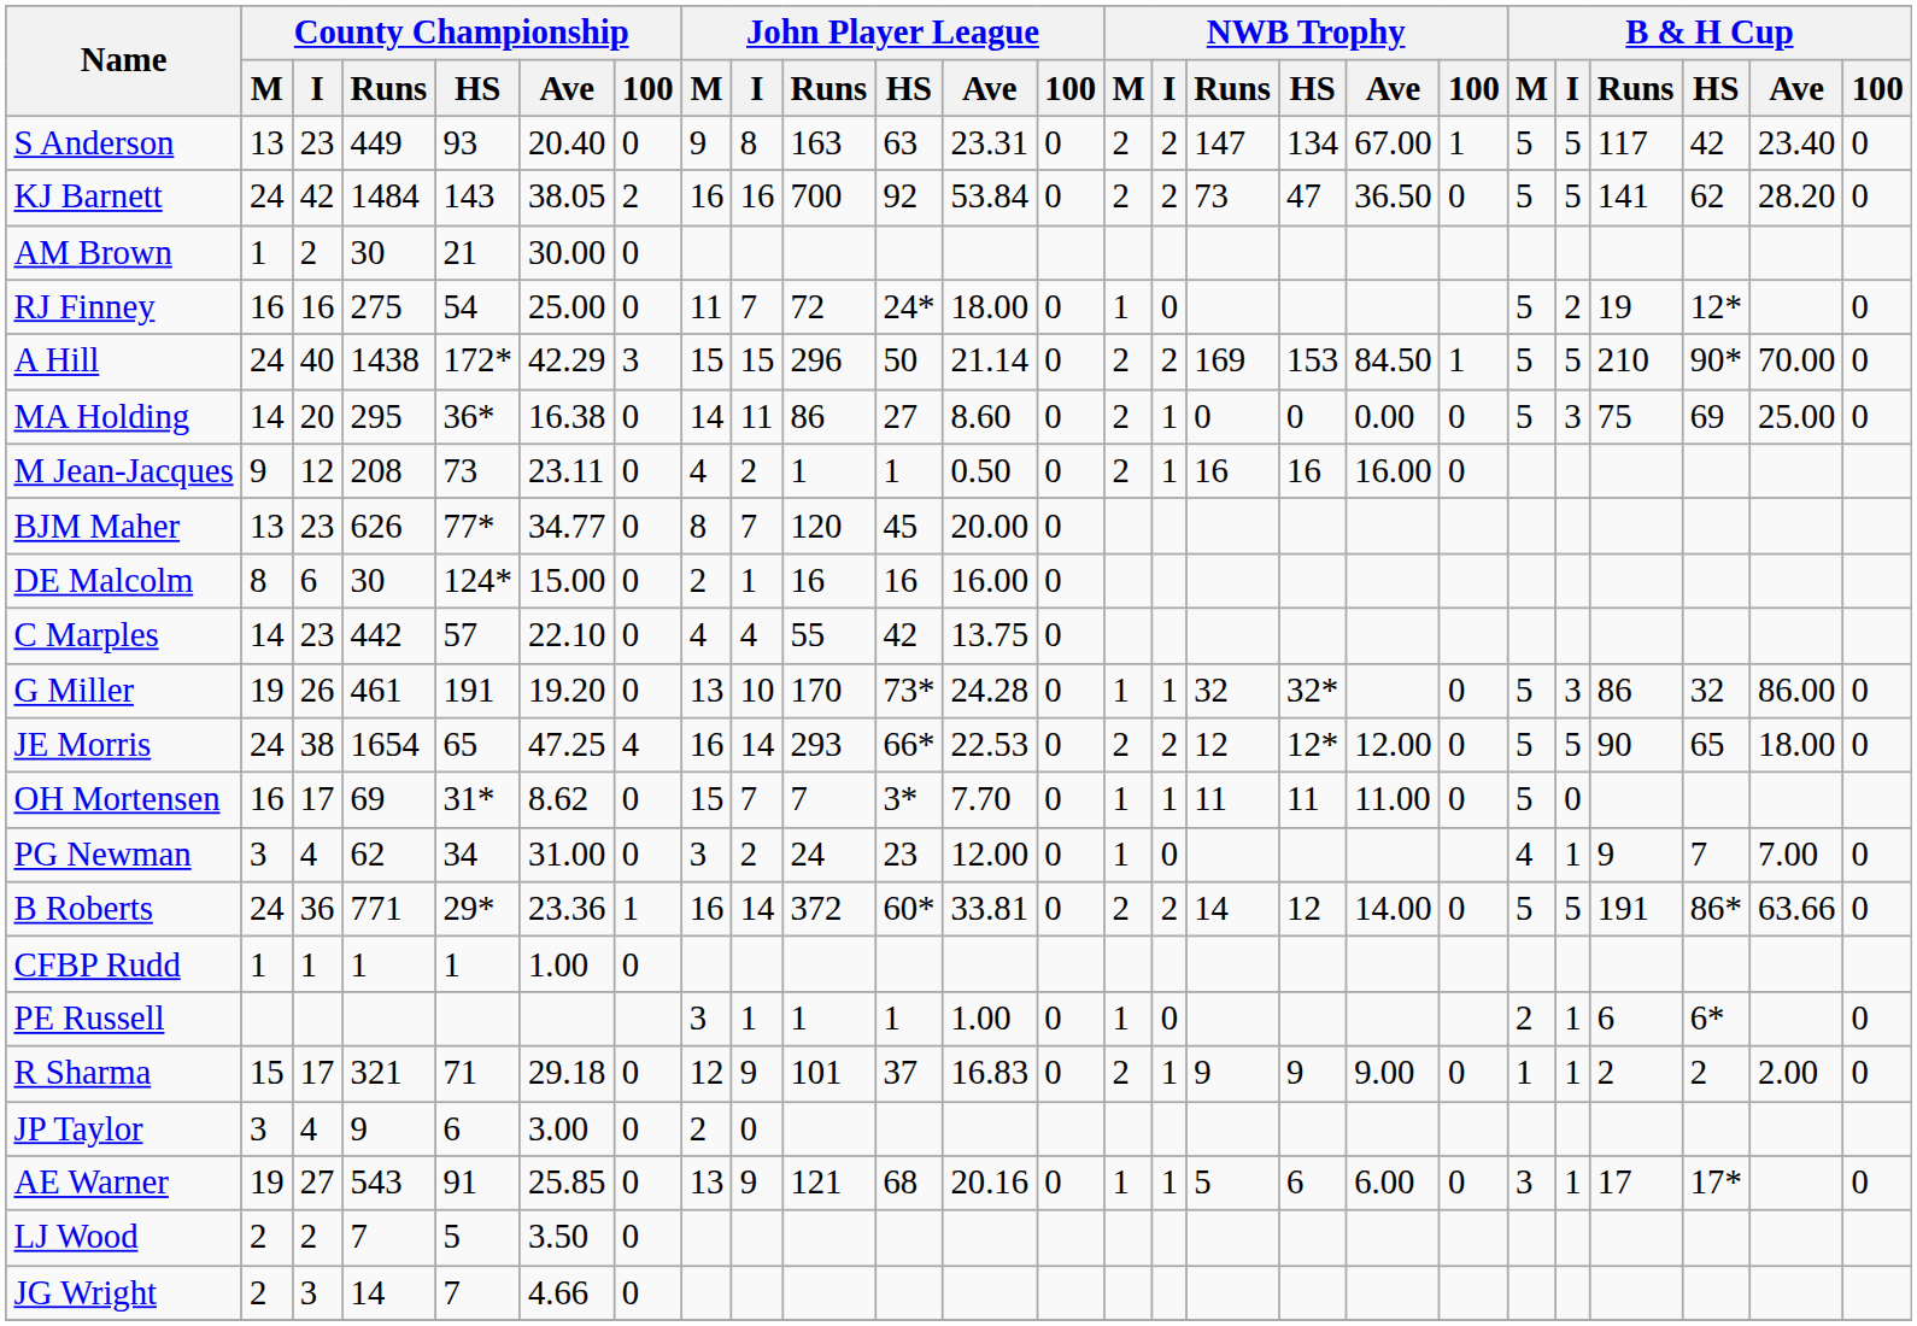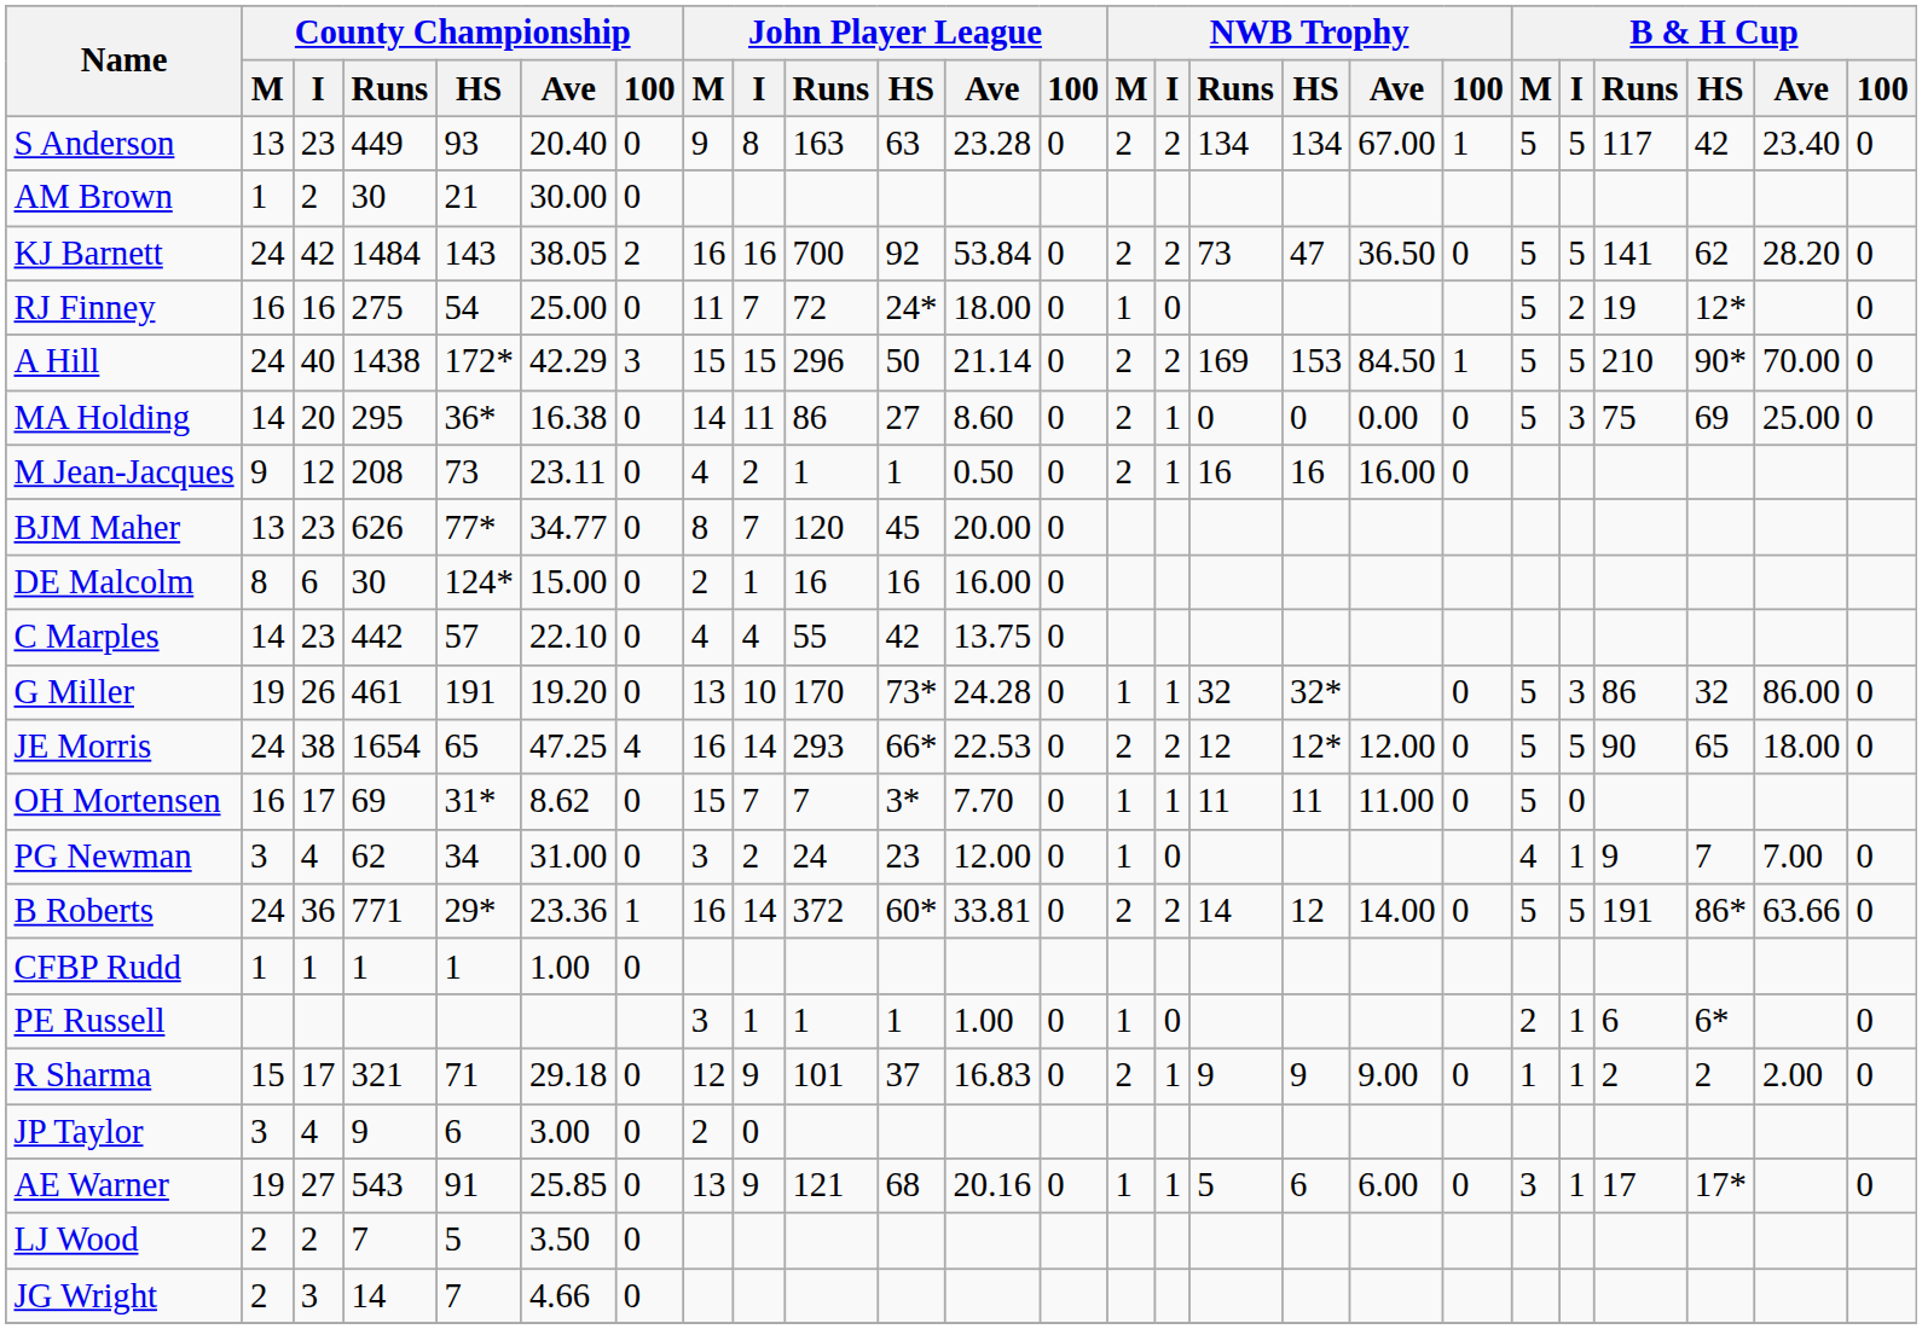 <table class="wikitable " width="100%">
 <tr bgcolor="#efefef">
 <th rowspan=2>Name</th>
 <th colspan=6><a href='#'>County Championship</a></th>
 <th colspan=6><a href='#'>John Player League</a></th>
 <th colspan=6><a href='#'>NWB Trophy</a></th>
 <th colspan=6><a href='#'>B & H Cup</a></th>
 </tr>
 <tr>
 <th>M</th>
 <th>I</th>
 <th>Runs</th>
 <th>HS</th>
 <th>Ave</th>
 <th>100</th>
 <th>M</th>
 <th>I</th>
 <th>Runs</th>
 <th>HS</th>
 <th>Ave</th>
 <th>100</th>
 <th>M</th>
 <th>I</th>
 <th>Runs</th>
 <th>HS</th>
 <th>Ave</th>
 <th>100</th>
 <th>M</th>
 <th>I</th>
 <th>Runs</th>
 <th>HS</th>
 <th>Ave</th>
 <th>100</th>
 </tr>
 <tr>
 <td><a href='#'>S Anderson</a></td>
 <td>13</td>
 <td>23</td>
 <td>449</td>
 <td>93</td>
 <td>20.40</td>
 <td>0</td>
 <td>9</td>
 <td>8</td>
 <td>163</td>
 <td>63</td>
-<td>23.31</td>
+<td>23.28</td>
 <td>0</td>
 <td>2</td>
 <td>2</td>
-<td>147</td>
+<td>134</td>
 <td>134</td>
 <td>67.00</td>
 <td>1</td>
 <td>5</td>
 <td>5</td>
 <td>117</td>
 <td>42</td>
 <td>23.40</td>
-<td>0</td>
-</tr>
-<tr>
-<td><a href='#'>KJ Barnett</a></td>
-<td>24</td>
-<td>42</td>
-<td>1484</td>
-<td>143</td>
-<td>38.05</td>
-<td>2</td>
-<td>16</td>
-<td>16</td>
-<td>700</td>
-<td>92</td>
-<td>53.84</td>
-<td>0</td>
-<td>2</td>
-<td>2</td>
-<td>73</td>
-<td>47</td>
-<td>36.50</td>
-<td>0</td>
-<td>5</td>
-<td>5</td>
-<td>141</td>
-<td>62</td>
-<td>28.20</td>
 <td>0</td>
 </tr>
 <tr>
 <td><a href='#'>AM Brown</a></td>
 <td>1</td>
 <td>2</td>
 <td>30</td>
 <td>21</td>
 <td>30.00</td>
 <td>0</td>
 <td></td>
 <td></td>
 <td></td>
 <td></td>
 <td></td>
 <td></td>
 <td></td>
 <td></td>
 <td></td>
 <td></td>
 <td></td>
 <td></td>
 <td></td>
 <td></td>
 <td></td>
 <td></td>
 <td></td>
 <td></td>
+</tr>
+<tr>
+<td><a href='#'>KJ Barnett</a></td>
+<td>24</td>
+<td>42</td>
+<td>1484</td>
+<td>143</td>
+<td>38.05</td>
+<td>2</td>
+<td>16</td>
+<td>16</td>
+<td>700</td>
+<td>92</td>
+<td>53.84</td>
+<td>0</td>
+<td>2</td>
+<td>2</td>
+<td>73</td>
+<td>47</td>
+<td>36.50</td>
+<td>0</td>
+<td>5</td>
+<td>5</td>
+<td>141</td>
+<td>62</td>
+<td>28.20</td>
+<td>0</td>
 </tr>
 <tr>
 <td><a href='#'>RJ Finney</a></td>
 <td>16</td>
 <td>16</td>
 <td>275</td>
 <td>54</td>
 <td>25.00</td>
 <td>0</td>
 <td>11</td>
 <td>7</td>
 <td>72</td>
 <td>24*</td>
 <td>18.00</td>
 <td>0</td>
 <td>1</td>
 <td>0</td>
 <td></td>
 <td></td>
 <td></td>
 <td></td>
 <td>5</td>
 <td>2</td>
 <td>19</td>
 <td>12*</td>
 <td></td>
 <td>0</td>
 </tr>
 <tr>
 <td><a href='#'>A Hill</a></td>
 <td>24</td>
 <td>40</td>
 <td>1438</td>
 <td>172*</td>
 <td>42.29</td>
 <td>3</td>
 <td>15</td>
 <td>15</td>
 <td>296</td>
 <td>50</td>
 <td>21.14</td>
 <td>0</td>
 <td>2</td>
 <td>2</td>
 <td>169</td>
 <td>153</td>
 <td>84.50</td>
 <td>1</td>
 <td>5</td>
 <td>5</td>
 <td>210</td>
 <td>90*</td>
 <td>70.00</td>
 <td>0</td>
 </tr>
 <tr>
 <td><a href='#'>MA Holding</a></td>
 <td>14</td>
 <td>20</td>
 <td>295</td>
 <td>36*</td>
 <td>16.38</td>
 <td>0</td>
 <td>14</td>
 <td>11</td>
 <td>86</td>
 <td>27</td>
 <td>8.60</td>
 <td>0</td>
 <td>2</td>
 <td>1</td>
 <td>0</td>
 <td>0</td>
 <td>0.00</td>
 <td>0</td>
 <td>5</td>
 <td>3</td>
 <td>75</td>
 <td>69</td>
 <td>25.00</td>
 <td>0</td>
 </tr>
 <tr>
 <td><a href='#'>M Jean-Jacques</a></td>
 <td>9</td>
 <td>12</td>
 <td>208</td>
 <td>73</td>
 <td>23.11</td>
 <td>0</td>
 <td>4</td>
 <td>2</td>
 <td>1</td>
 <td>1</td>
 <td>0.50</td>
 <td>0</td>
 <td>2</td>
 <td>1</td>
 <td>16</td>
 <td>16</td>
 <td>16.00</td>
 <td>0</td>
 <td></td>
 <td></td>
 <td></td>
 <td></td>
 <td></td>
 <td></td>
 </tr>
 <tr>
 <td><a href='#'>BJM Maher</a></td>
 <td>13</td>
 <td>23</td>
 <td>626</td>
 <td>77*</td>
 <td>34.77</td>
 <td>0</td>
 <td>8</td>
 <td>7</td>
 <td>120</td>
 <td>45</td>
 <td>20.00</td>
 <td>0</td>
 <td></td>
 <td></td>
 <td></td>
 <td></td>
 <td></td>
 <td></td>
 <td></td>
 <td></td>
 <td></td>
 <td></td>
 <td></td>
 <td></td>
 </tr>
 <tr>
 <td><a href='#'>DE Malcolm</a></td>
 <td>8</td>
 <td>6</td>
 <td>30</td>
 <td>124*</td>
 <td>15.00</td>
 <td>0</td>
 <td>2</td>
 <td>1</td>
 <td>16</td>
 <td>16</td>
 <td>16.00</td>
 <td>0</td>
 <td></td>
 <td></td>
 <td></td>
 <td></td>
 <td></td>
 <td></td>
 <td></td>
 <td></td>
 <td></td>
 <td></td>
 <td></td>
 <td></td>
 </tr>
 <tr>
 <td><a href='#'>C Marples</a></td>
 <td>14</td>
 <td>23</td>
 <td>442</td>
 <td>57</td>
 <td>22.10</td>
 <td>0</td>
 <td>4</td>
 <td>4</td>
 <td>55</td>
 <td>42</td>
 <td>13.75</td>
 <td>0</td>
 <td></td>
 <td></td>
 <td></td>
 <td></td>
 <td></td>
 <td></td>
 <td></td>
 <td></td>
 <td></td>
 <td></td>
 <td></td>
 <td></td>
 </tr>
 <tr>
 <td><a href='#'>G Miller</a></td>
 <td>19</td>
 <td>26</td>
 <td>461</td>
 <td>191</td>
 <td>19.20</td>
 <td>0</td>
 <td>13</td>
 <td>10</td>
 <td>170</td>
 <td>73*</td>
 <td>24.28</td>
 <td>0</td>
 <td>1</td>
 <td>1</td>
 <td>32</td>
 <td>32*</td>
 <td></td>
 <td>0</td>
 <td>5</td>
 <td>3</td>
 <td>86</td>
 <td>32</td>
 <td>86.00</td>
 <td>0</td>
 </tr>
 <tr>
 <td><a href='#'>JE Morris</a></td>
 <td>24</td>
 <td>38</td>
 <td>1654</td>
 <td>65</td>
 <td>47.25</td>
 <td>4</td>
 <td>16</td>
 <td>14</td>
 <td>293</td>
 <td>66*</td>
 <td>22.53</td>
 <td>0</td>
 <td>2</td>
 <td>2</td>
 <td>12</td>
 <td>12*</td>
 <td>12.00</td>
 <td>0</td>
 <td>5</td>
 <td>5</td>
 <td>90</td>
 <td>65</td>
 <td>18.00</td>
 <td>0</td>
 </tr>
 <tr>
 <td><a href='#'>OH Mortensen</a></td>
 <td>16</td>
 <td>17</td>
 <td>69</td>
 <td>31*</td>
 <td>8.62</td>
 <td>0</td>
 <td>15</td>
 <td>7</td>
 <td>7</td>
 <td>3*</td>
 <td>7.70</td>
 <td>0</td>
 <td>1</td>
 <td>1</td>
 <td>11</td>
 <td>11</td>
 <td>11.00</td>
 <td>0</td>
 <td>5</td>
 <td>0</td>
 <td></td>
 <td></td>
 <td></td>
 <td></td>
 </tr>
 <tr>
 <td><a href='#'>PG Newman</a></td>
 <td>3</td>
 <td>4</td>
 <td>62</td>
 <td>34</td>
 <td>31.00</td>
 <td>0</td>
 <td>3</td>
 <td>2</td>
 <td>24</td>
 <td>23</td>
 <td>12.00</td>
 <td>0</td>
 <td>1</td>
 <td>0</td>
 <td></td>
 <td></td>
 <td></td>
 <td></td>
 <td>4</td>
 <td>1</td>
 <td>9</td>
 <td>7</td>
 <td>7.00</td>
 <td>0</td>
 </tr>
 <tr>
 <td><a href='#'>B Roberts</a></td>
 <td>24</td>
 <td>36</td>
 <td>771</td>
 <td>29*</td>
 <td>23.36</td>
 <td>1</td>
 <td>16</td>
 <td>14</td>
 <td>372</td>
 <td>60*</td>
 <td>33.81</td>
 <td>0</td>
 <td>2</td>
 <td>2</td>
 <td>14</td>
 <td>12</td>
 <td>14.00</td>
 <td>0</td>
 <td>5</td>
 <td>5</td>
 <td>191</td>
 <td>86*</td>
 <td>63.66</td>
 <td>0</td>
 </tr>
 <tr>
 <td><a href='#'>CFBP Rudd</a></td>
 <td>1</td>
 <td>1</td>
 <td>1</td>
 <td>1</td>
 <td>1.00</td>
 <td>0</td>
 <td></td>
 <td></td>
 <td></td>
 <td></td>
 <td></td>
 <td></td>
 <td></td>
 <td></td>
 <td></td>
 <td></td>
 <td></td>
 <td></td>
 <td></td>
 <td></td>
 <td></td>
 <td></td>
 <td></td>
 <td></td>
 </tr>
 <tr>
 <td><a href='#'>PE Russell</a></td>
 <td></td>
 <td></td>
 <td></td>
 <td></td>
 <td></td>
 <td></td>
 <td>3</td>
 <td>1</td>
 <td>1</td>
 <td>1</td>
 <td>1.00</td>
 <td>0</td>
 <td>1</td>
 <td>0</td>
 <td></td>
 <td></td>
 <td></td>
 <td></td>
 <td>2</td>
 <td>1</td>
 <td>6</td>
 <td>6*</td>
 <td></td>
 <td>0</td>
 </tr>
 <tr>
 <td><a href='#'>R Sharma</a></td>
 <td>15</td>
 <td>17</td>
 <td>321</td>
 <td>71</td>
 <td>29.18</td>
 <td>0</td>
 <td>12</td>
 <td>9</td>
 <td>101</td>
 <td>37</td>
 <td>16.83</td>
 <td>0</td>
 <td>2</td>
 <td>1</td>
 <td>9</td>
 <td>9</td>
 <td>9.00</td>
 <td>0</td>
 <td>1</td>
 <td>1</td>
 <td>2</td>
 <td>2</td>
 <td>2.00</td>
 <td>0</td>
 </tr>
 <tr>
 <td><a href='#'>JP Taylor</a></td>
 <td>3</td>
 <td>4</td>
 <td>9</td>
 <td>6</td>
 <td>3.00</td>
 <td>0</td>
 <td>2</td>
 <td>0</td>
 <td></td>
 <td></td>
 <td></td>
 <td></td>
 <td></td>
 <td></td>
 <td></td>
 <td></td>
 <td></td>
 <td></td>
 <td></td>
 <td></td>
 <td></td>
 <td></td>
 <td></td>
 <td></td>
 </tr>
 <tr>
 <td><a href='#'>AE Warner</a></td>
 <td>19</td>
 <td>27</td>
 <td>543</td>
 <td>91</td>
 <td>25.85</td>
 <td>0</td>
 <td>13</td>
 <td>9</td>
 <td>121</td>
 <td>68</td>
 <td>20.16</td>
 <td>0</td>
 <td>1</td>
 <td>1</td>
 <td>5</td>
 <td>6</td>
 <td>6.00</td>
 <td>0</td>
 <td>3</td>
 <td>1</td>
 <td>17</td>
 <td>17*</td>
 <td></td>
 <td>0</td>
 </tr>
 <tr>
 <td><a href='#'>LJ Wood</a></td>
 <td>2</td>
 <td>2</td>
 <td>7</td>
 <td>5</td>
 <td>3.50</td>
 <td>0</td>
 <td></td>
 <td></td>
 <td></td>
 <td></td>
 <td></td>
 <td></td>
 <td></td>
 <td></td>
 <td></td>
 <td></td>
 <td></td>
 <td></td>
 <td></td>
 <td></td>
 <td></td>
 <td></td>
 <td></td>
 <td></td>
 </tr>
 <tr>
 <td><a href='#'>JG Wright</a></td>
 <td>2</td>
 <td>3</td>
 <td>14</td>
 <td>7</td>
 <td>4.66</td>
 <td>0</td>
 <td></td>
 <td></td>
 <td></td>
 <td></td>
 <td></td>
 <td></td>
 <td></td>
 <td></td>
 <td></td>
 <td></td>
 <td></td>
 <td></td>
 <td></td>
 <td></td>
 <td></td>
 <td></td>
 <td></td>
 <td></td>
 </tr>
 <tr>
 </tr>
 </table>
